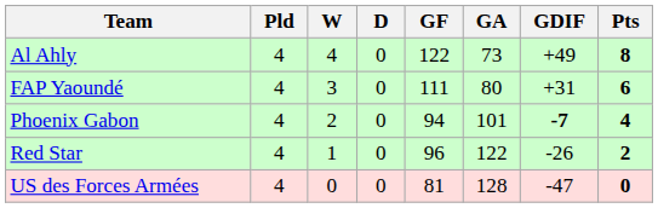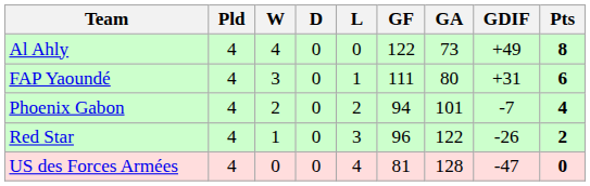 <table class=wikitable style="text-align:center" width=500>
 <tr>
 <th width=25%>Team</th>
 <th width=5%>Pld</th>
 <th width=5%>W</th>
 <th width=5%>D</th>
+<th width=5%>L</th>
 <th width=5%>GF</th>
 <th width=5%>GA</th>
 <th width=5%>GDIF</th>
 <th width=5%>Pts</th>
 </tr>
 <tr bgcolor=#ccffcc>
 <td align="left"> <a href='#'>Al Ahly</a></td>
 <td>4</td>
 <td>4</td>
+<td>0</td>
 <td>0</td>
 <td>122</td>
 <td>73</td>
 <td>+49</td>
 <td><strong>8</strong></td>
 </tr>
 <tr bgcolor=#ccffcc>
 <td align="left"> <a href='#'>FAP Yaoundé</a></td>
 <td>4</td>
 <td>3</td>
 <td>0</td>
+<td>1</td>
 <td>111</td>
 <td>80</td>
 <td>+31</td>
 <td><strong>6</strong></td>
 </tr>
 <tr bgcolor=#ccffcc>
 <td align="left"> <a href='#'>Phoenix Gabon</a></td>
 <td>4</td>
 <td>2</td>
 <td>0</td>
+<td>2</td>
 <td>94</td>
 <td>101</td>
-<td><strong>-7</strong></td>
+<td>-7</td>
 <td><strong>4</strong></td>
 </tr>
 <tr bgcolor=#ccffcc>
 <td align="left"> <a href='#'>Red Star</a></td>
 <td>4</td>
 <td>1</td>
 <td>0</td>
+<td>3</td>
 <td>96</td>
 <td>122</td>
 <td>-26</td>
 <td><strong>2</strong></td>
 </tr>
 <tr bgcolor=#ffdddd>
 <td align="left"> <a href='#'>US des Forces Armées</a></td>
 <td>4</td>
 <td>0</td>
 <td>0</td>
+<td>4</td>
 <td>81</td>
 <td>128</td>
 <td>-47</td>
 <td><strong>0</strong></td>
 </tr>
 </table>
